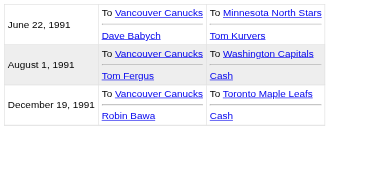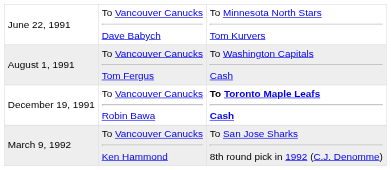 <table border=1 style="border-collapse:collapse" bordercolor="#DFDFDF"  cellpadding="5">
 <tr>
 <td>June 22, 1991</td>
 <td valign="top">To <a href='#'>Vancouver Canucks</a> <hr> <a href='#'>Dave Babych</a></td>
 <td valign="top">To <a href='#'>Minnesota North Stars</a> <hr> <a href='#'>Tom Kurvers</a></td>
 </tr>
 <tr |- bgcolor="#eeeeee">
 <td>August 1, 1991</td>
 <td valign="top">To <a href='#'>Vancouver Canucks</a> <hr> <a href='#'>Tom Fergus</a></td>
 <td valign="top">To <a href='#'>Washington Capitals</a> <hr> <a href='#'>Cash</a></td>
 </tr>
 <tr>
 <td>December 19, 1991</td>
 <td valign="top">To <a href='#'>Vancouver Canucks</a> <hr> <a href='#'>Robin Bawa</a></td>
-<td valign="top">To <a href='#'>Toronto Maple Leafs</a> <hr> <a href='#'>Cash</a></td>
+<td valign="top"><strong>To <a href='#'>Toronto Maple Leafs</a> <hr> <a href='#'>Cash</a></strong></td>
 </tr>
 <tr>
 </tr>
+<tr bgcolor="#eeeeee">
+<td>March 9, 1992</td>
+<td valign="top">To  <a href='#'>Vancouver Canucks</a> <hr> <a href='#'>Ken Hammond</a></td>
+<td valign="top">To  <a href='#'>San Jose Sharks</a> <hr> 8th round pick in <a href='#'>1992</a> (<a href='#'>C.J. Denomme</a>)</td>
+</tr>
 </table>
